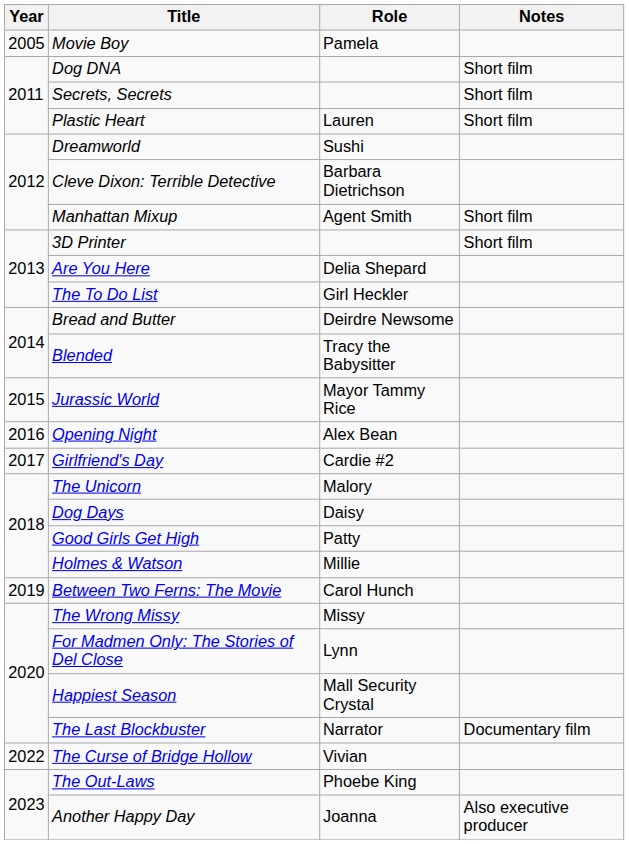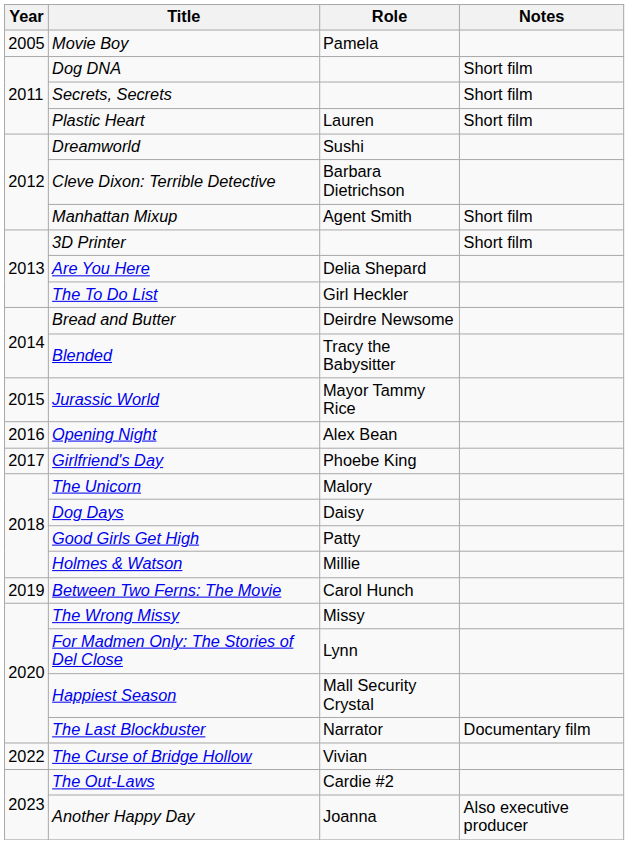 <table class="wikitable sortable">
 <tr>
 <th>Year</th>
 <th>Title</th>
 <th>Role</th>
 <th>Notes</th>
 </tr>
 <tr>
 <td>2005</td>
 <td><em>Movie Boy</em></td>
 <td>Pamela</td>
 <td></td>
 </tr>
 <tr>
 <td rowspan="3">2011</td>
 <td><em>Dog DNA</em></td>
 <td></td>
 <td>Short film</td>
 </tr>
 <tr>
 <td><em>Secrets, Secrets</em></td>
 <td></td>
 <td>Short film</td>
 </tr>
 <tr>
 <td><em>Plastic Heart</em></td>
 <td>Lauren</td>
 <td>Short film</td>
 </tr>
 <tr>
 <td rowspan="3">2012</td>
 <td><em>Dreamworld</em></td>
 <td>Sushi</td>
 <td></td>
 </tr>
 <tr>
 <td><em>Cleve Dixon: Terrible Detective</em></td>
 <td>Barbara Dietrichson</td>
 <td></td>
 </tr>
 <tr>
 <td><em>Manhattan Mixup</em></td>
 <td>Agent Smith</td>
 <td>Short film</td>
 </tr>
 <tr>
 <td rowspan="3">2013</td>
 <td><em>3D Printer</em></td>
 <td></td>
 <td>Short film</td>
 </tr>
 <tr>
 <td><em><a href='#'>Are You Here</a></em></td>
 <td>Delia Shepard</td>
 <td></td>
 </tr>
 <tr>
 <td><em><a href='#'>The To Do List</a></em></td>
 <td>Girl Heckler</td>
 <td></td>
 </tr>
 <tr>
 <td rowspan="2">2014</td>
 <td><em>Bread and Butter</em></td>
 <td>Deirdre Newsome</td>
 <td></td>
 </tr>
 <tr>
 <td><em><a href='#'>Blended</a></em></td>
 <td>Tracy the Babysitter</td>
 <td></td>
 </tr>
 <tr>
 <td>2015</td>
 <td><em><a href='#'>Jurassic World</a></em></td>
 <td>Mayor Tammy Rice</td>
 <td></td>
 </tr>
 <tr>
 <td>2016</td>
 <td><em><a href='#'>Opening Night</a></em></td>
 <td>Alex Bean</td>
 <td></td>
 </tr>
 <tr>
 <td>2017</td>
 <td><em><a href='#'>Girlfriend's Day</a></em></td>
-<td>Cardie #2</td>
+<td>Phoebe King</td>
 <td></td>
 </tr>
 <tr>
 <td rowspan="4">2018</td>
 <td><em><a href='#'>The Unicorn</a></em></td>
 <td>Malory</td>
 <td></td>
 </tr>
 <tr>
 <td><em><a href='#'>Dog Days</a></em></td>
 <td>Daisy</td>
 <td></td>
 </tr>
 <tr>
 <td><em><a href='#'>Good Girls Get High</a></em></td>
 <td>Patty</td>
 <td></td>
 </tr>
 <tr>
 <td><em><a href='#'>Holmes & Watson</a></em></td>
 <td>Millie</td>
 <td></td>
 </tr>
 <tr>
 <td>2019</td>
 <td><em><a href='#'>Between Two Ferns: The Movie</a></em></td>
 <td>Carol Hunch</td>
 <td></td>
 </tr>
 <tr>
 <td rowspan="4">2020</td>
 <td><em><a href='#'>The Wrong Missy</a></em></td>
 <td>Missy</td>
 <td></td>
 </tr>
 <tr>
 <td><em><a href='#'>For Madmen Only: The Stories of Del Close</a></em></td>
 <td>Lynn</td>
 <td></td>
 </tr>
 <tr>
 <td><em><a href='#'>Happiest Season</a></em></td>
 <td>Mall Security Crystal</td>
 <td></td>
 </tr>
 <tr>
 <td><em><a href='#'>The Last Blockbuster</a></em></td>
 <td>Narrator</td>
 <td>Documentary film</td>
 </tr>
 <tr>
 <td>2022</td>
 <td><em><a href='#'>The Curse of Bridge Hollow</a></em></td>
 <td>Vivian</td>
 <td></td>
 </tr>
 <tr>
 <td rowspan="2">2023</td>
 <td><em><a href='#'>The Out-Laws</a></em></td>
-<td>Phoebe King</td>
+<td>Cardie #2</td>
 <td></td>
 </tr>
 <tr>
 <td><em>Another Happy Day</em></td>
 <td>Joanna</td>
 <td>Also executive producer</td>
 </tr>
 </table>
